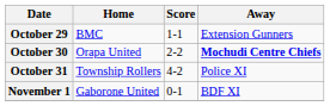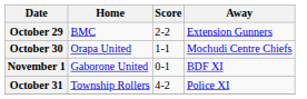 <table class="wikitable sortable plainrowheaders">
 <tr>
 <th scope="col">Date</th>
 <th scope="col">Home</th>
 <th scope="col">Score</th>
 <th scope="col">Away</th>
 </tr>
 <tr>
 <th scope="row">October 29</th>
 <td><a href='#'>BMC</a></td>
-<td>1-1</td>
+<td>2-2</td>
 <td><a href='#'>Extension Gunners</a></td>
 </tr>
 <tr>
 <th scope="row">October 30</th>
 <td><a href='#'>Orapa United</a></td>
-<td>2-2</td>
-<td><strong><a href='#'>Mochudi Centre Chiefs</a></strong></td>
+<td>1-1</td>
+<td><a href='#'>Mochudi Centre Chiefs</a></td>
+</tr>
+<tr>
+<th scope="row">November 1</th>
+<td><a href='#'>Gaborone United</a></td>
+<td>0-1</td>
+<td><a href='#'>BDF XI</a></td>
 </tr>
 <tr>
 <th scope="row">October 31</th>
 <td><a href='#'>Township Rollers</a></td>
 <td>4-2</td>
 <td><a href='#'>Police XI</a></td>
 </tr>
 <tr>
-<th scope="row">November 1</th>
-<td><a href='#'>Gaborone United</a></td>
-<td>0-1</td>
-<td><a href='#'>BDF XI</a></td>
-</tr>
-<tr>
 </tr>
 </table>
